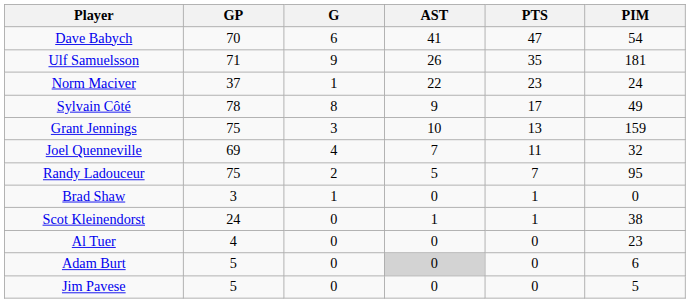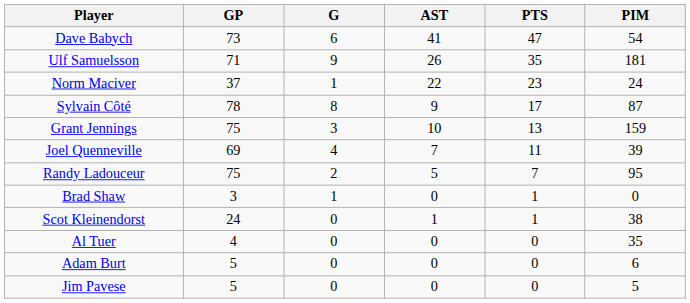 <table class="wikitable sortable">
 <tr>
 <th bgcolor="#DDDDFF" width="16%">Player</th>
 <th bgcolor="#DDDDFF" width="9%">GP</th>
 <th bgcolor="#DDDDFF" width="9%">G</th>
 <th bgcolor="#DDDDFF" width="9%">AST</th>
 <th bgcolor="#DDDDFF" width="9%">PTS</th>
 <th bgcolor="#DDDDFF" width="9%">PIM</th>
 </tr>
 <tr align="center">
 <td><a href='#'>Dave Babych</a></td>
-<td>70</td>
+<td>73</td>
 <td>6</td>
 <td>41</td>
 <td>47</td>
 <td>54</td>
 </tr>
 <tr align="center">
 <td><a href='#'>Ulf Samuelsson</a></td>
 <td>71</td>
 <td>9</td>
 <td>26</td>
 <td>35</td>
 <td>181</td>
 </tr>
 <tr align="center">
 <td><a href='#'>Norm Maciver</a></td>
 <td>37</td>
 <td>1</td>
 <td>22</td>
 <td>23</td>
 <td>24</td>
 </tr>
 <tr align="center">
 <td><a href='#'>Sylvain Côté</a></td>
 <td>78</td>
 <td>8</td>
 <td>9</td>
 <td>17</td>
-<td>49</td>
+<td>87</td>
 </tr>
 <tr align="center">
 <td><a href='#'>Grant Jennings</a></td>
 <td>75</td>
 <td>3</td>
 <td>10</td>
 <td>13</td>
 <td>159</td>
 </tr>
 <tr align="center">
 <td><a href='#'>Joel Quenneville</a></td>
 <td>69</td>
 <td>4</td>
 <td>7</td>
 <td>11</td>
-<td>32</td>
+<td>39</td>
 </tr>
 <tr align="center">
 <td><a href='#'>Randy Ladouceur</a></td>
 <td>75</td>
 <td>2</td>
 <td>5</td>
 <td>7</td>
 <td>95</td>
 </tr>
 <tr align="center">
 <td><a href='#'>Brad Shaw</a></td>
 <td>3</td>
 <td>1</td>
 <td>0</td>
 <td>1</td>
 <td>0</td>
 </tr>
 <tr align="center">
 <td><a href='#'>Scot Kleinendorst</a></td>
 <td>24</td>
 <td>0</td>
 <td>1</td>
 <td>1</td>
 <td>38</td>
 </tr>
 <tr align="center">
 <td><a href='#'>Al Tuer</a></td>
 <td>4</td>
 <td>0</td>
 <td>0</td>
 <td>0</td>
-<td>23</td>
+<td>35</td>
 </tr>
 <tr align="center">
 <td><a href='#'>Adam Burt</a></td>
 <td>5</td>
 <td>0</td>
-<td style="background: lightgrey;">0</td>
+<td>0</td>
 <td>0</td>
 <td>6</td>
 </tr>
 <tr align="center">
 <td><a href='#'>Jim Pavese</a></td>
 <td>5</td>
 <td>0</td>
 <td>0</td>
 <td>0</td>
 <td>5</td>
 </tr>
 </table>
